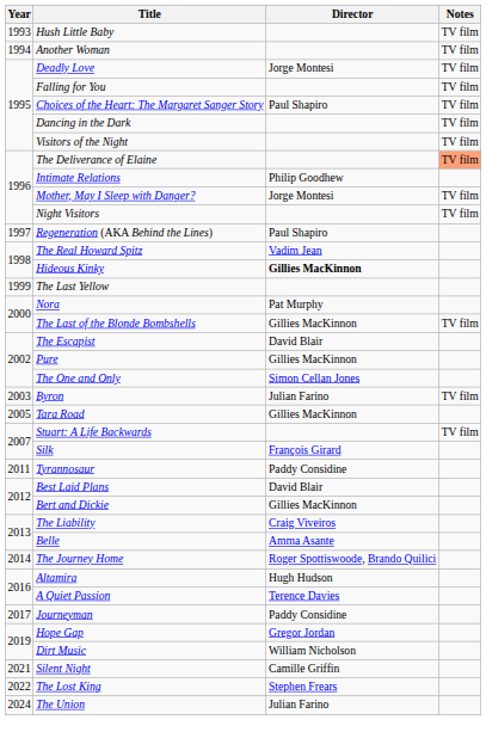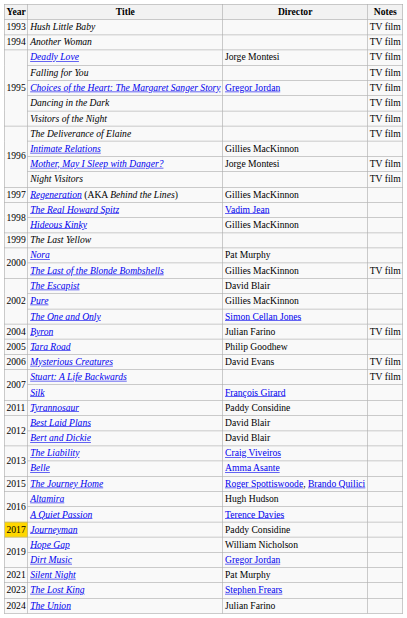 <table class="wikitable sortable">
 <tr>
 <th>Year</th>
 <th>Title</th>
 <th>Director</th>
 <th>Notes</th>
 </tr>
 <tr>
 <td>1993</td>
 <td><em>Hush Little Baby</em></td>
 <td></td>
 <td>TV film</td>
 </tr>
 <tr>
 <td>1994</td>
 <td><em>Another Woman</em></td>
 <td></td>
 <td>TV film</td>
 </tr>
 <tr>
 <td rowspan="5">1995</td>
 <td><em><a href='#'>Deadly Love</a></em></td>
 <td>Jorge Montesi</td>
 <td>TV film</td>
 </tr>
 <tr>
 <td><em>Falling for You</em></td>
 <td></td>
 <td>TV film</td>
 </tr>
 <tr>
 <td><em><a href='#'>Choices of the Heart: The Margaret Sanger Story</a></em></td>
-<td>Paul Shapiro</td>
+<td><a href='#'>Gregor Jordan</a></td>
 <td>TV film</td>
 </tr>
 <tr>
 <td><em>Dancing in the Dark</em></td>
 <td></td>
 <td>TV film</td>
 </tr>
 <tr>
 <td><em>Visitors of the Night</em></td>
 <td></td>
 <td>TV film</td>
 </tr>
 <tr>
 <td rowspan="4">1996</td>
 <td><em>The Deliverance of Elaine</em></td>
 <td></td>
-<td style="background: lightsalmon;">TV film</td>
+<td>TV film</td>
 </tr>
 <tr>
 <td><em><a href='#'>Intimate Relations</a></em></td>
-<td>Philip Goodhew</td>
+<td>Gillies MacKinnon</td>
 <td></td>
 </tr>
 <tr>
 <td><em><a href='#'>Mother, May I Sleep with Danger?</a></em></td>
 <td>Jorge Montesi</td>
 <td>TV film</td>
 </tr>
 <tr>
 <td><em>Night Visitors</em></td>
 <td></td>
 <td>TV film</td>
 </tr>
 <tr>
 <td>1997</td>
 <td><em><a href='#'>Regeneration</a></em> (AKA <em>Behind the Lines</em>)</td>
-<td>Paul Shapiro</td>
+<td>Gillies MacKinnon</td>
 <td></td>
 </tr>
 <tr>
 <td rowspan="2">1998</td>
 <td><em><a href='#'>The Real Howard Spitz</a></em></td>
 <td><a href='#'>Vadim Jean</a></td>
 <td></td>
 </tr>
 <tr>
 <td><em><a href='#'>Hideous Kinky</a></em></td>
-<td><strong>Gillies MacKinnon</strong></td>
+<td>Gillies MacKinnon</td>
 <td></td>
 </tr>
 <tr>
 <td>1999</td>
 <td><em>The Last Yellow</em></td>
 <td></td>
 <td></td>
 </tr>
 <tr>
 <td rowspan="2">2000</td>
 <td><em><a href='#'>Nora</a></em></td>
 <td>Pat Murphy</td>
 <td></td>
 </tr>
 <tr>
 <td><em><a href='#'>The Last of the Blonde Bombshells</a></em></td>
 <td>Gillies MacKinnon</td>
 <td>TV film</td>
 </tr>
 <tr>
 <td rowspan="3">2002</td>
 <td><em><a href='#'>The Escapist</a></em></td>
 <td>David Blair</td>
 <td></td>
 </tr>
 <tr>
 <td><em><a href='#'>Pure</a></em></td>
 <td>Gillies MacKinnon</td>
 <td></td>
 </tr>
 <tr>
 <td><em><a href='#'>The One and Only</a></em></td>
 <td><a href='#'>Simon Cellan Jones</a></td>
 <td></td>
 </tr>
 <tr>
-<td>2003</td>
+<td>2004</td>
 <td><em><a href='#'>Byron</a></em></td>
 <td>Julian Farino</td>
 <td>TV film</td>
 </tr>
 <tr>
 <td>2005</td>
 <td><em><a href='#'>Tara Road</a></em></td>
-<td>Gillies MacKinnon</td>
+<td>Philip Goodhew</td>
 <td></td>
+</tr>
+<tr>
+<td>2006</td>
+<td><em><a href='#'>Mysterious Creatures</a></em></td>
+<td>David Evans</td>
+<td>TV film</td>
 </tr>
 <tr>
 <td rowspan="2">2007</td>
 <td><em><a href='#'>Stuart: A Life Backwards</a></em></td>
 <td></td>
 <td>TV film</td>
 </tr>
 <tr>
 <td><em><a href='#'>Silk</a></em></td>
 <td><a href='#'>François Girard</a></td>
 <td></td>
 </tr>
 <tr>
 <td>2011</td>
 <td><em><a href='#'>Tyrannosaur</a></em></td>
 <td>Paddy Considine</td>
 <td></td>
 </tr>
 <tr>
 <td rowspan="2">2012</td>
 <td><em><a href='#'>Best Laid Plans</a></em></td>
 <td>David Blair</td>
 <td></td>
 </tr>
 <tr>
 <td><em><a href='#'>Bert and Dickie</a></em></td>
-<td>Gillies MacKinnon</td>
+<td>David Blair</td>
 <td></td>
 </tr>
 <tr>
 <td rowspan="2">2013</td>
 <td><em><a href='#'>The Liability</a></em></td>
 <td><a href='#'>Craig Viveiros</a></td>
 <td></td>
 </tr>
 <tr>
 <td><em><a href='#'>Belle</a></em></td>
 <td><a href='#'>Amma Asante</a></td>
 <td></td>
 </tr>
 <tr>
-<td>2014</td>
+<td>2015</td>
 <td><em><a href='#'>The Journey Home</a></em></td>
 <td><a href='#'>Roger Spottiswoode</a>, <a href='#'>Brando Quilici</a></td>
 <td></td>
 </tr>
 <tr>
 <td rowspan="2">2016</td>
 <td><em><a href='#'>Altamira</a></em></td>
 <td>Hugh Hudson</td>
 <td></td>
 </tr>
 <tr>
 <td><em><a href='#'>A Quiet Passion</a></em></td>
 <td><a href='#'>Terence Davies</a></td>
 <td></td>
 </tr>
 <tr>
-<td>2017</td>
+<td style="background: gold;">2017</td>
 <td><em><a href='#'>Journeyman</a></em></td>
 <td>Paddy Considine</td>
 <td></td>
 </tr>
 <tr>
 <td rowspan="2">2019</td>
 <td><em><a href='#'>Hope Gap</a></em></td>
-<td><a href='#'>Gregor Jordan</a></td>
+<td>William Nicholson</td>
 <td></td>
 </tr>
 <tr>
 <td><em><a href='#'>Dirt Music</a></em></td>
-<td>William Nicholson</td>
+<td><a href='#'>Gregor Jordan</a></td>
 <td></td>
 </tr>
 <tr>
 <td>2021</td>
 <td><em><a href='#'>Silent Night</a></em></td>
-<td>Camille Griffin</td>
+<td>Pat Murphy</td>
 <td></td>
 </tr>
 <tr>
-<td>2022</td>
+<td>2023</td>
 <td><em><a href='#'>The Lost King</a></em></td>
 <td><a href='#'>Stephen Frears</a></td>
 <td></td>
 </tr>
 <tr>
 <td>2024</td>
 <td><em><a href='#'>The Union</a></em></td>
 <td>Julian Farino</td>
 <td></td>
 </tr>
 </table>
